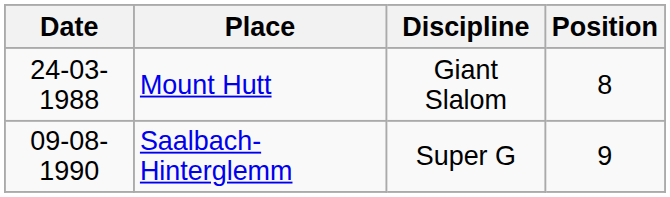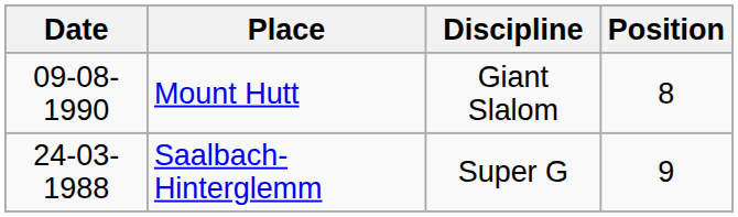 <table class="wikitable" width=40% style="font-size:90%; text-align:center;">
 <tr>
 <th>Date</th>
 <th>Place</th>
 <th>Discipline</th>
 <th>Position</th>
 </tr>
 <tr>
-<td>24-03-1988</td>
+<td>09-08-1990</td>
 <td align=left> <a href='#'>Mount Hutt</a></td>
 <td>Giant Slalom</td>
 <td>8</td>
 </tr>
 <tr>
-<td>09-08-1990</td>
+<td>24-03-1988</td>
 <td align=left> <a href='#'>Saalbach-Hinterglemm</a></td>
 <td>Super G</td>
 <td>9</td>
 </tr>
 </table>
